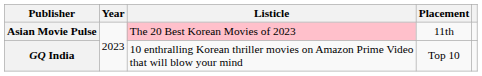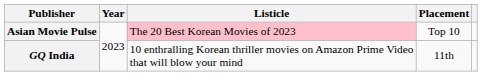 <table class="wikitable plainrowheaders sortable">
 <tr>
 <th scope="col">Publisher</th>
 <th scope="col">Year</th>
 <th scope="col">Listicle</th>
 <th scope="col">Placement</th>
 <th scope="col" class="unsortable"></th>
 </tr>
 <tr>
 <th scope="row">Asian Movie Pulse</th>
 <td rowspan="2">2023</td>
 <td style="background: pink;">The 20 Best Korean Movies of 2023</td>
-<td style="text-align:center">11th</td>
+<td style="text-align:center">Top 10</td>
 <td></td>
 </tr>
 <tr>
 <th scope="row"><em>GQ</em> India</th>
 <td>10 enthralling Korean thriller movies on Amazon Prime Video<br>that will blow your mind</td>
-<td style="text-align:center">Top 10</td>
+<td style="text-align:center">11th</td>
 <td></td>
 </tr>
 </table>
